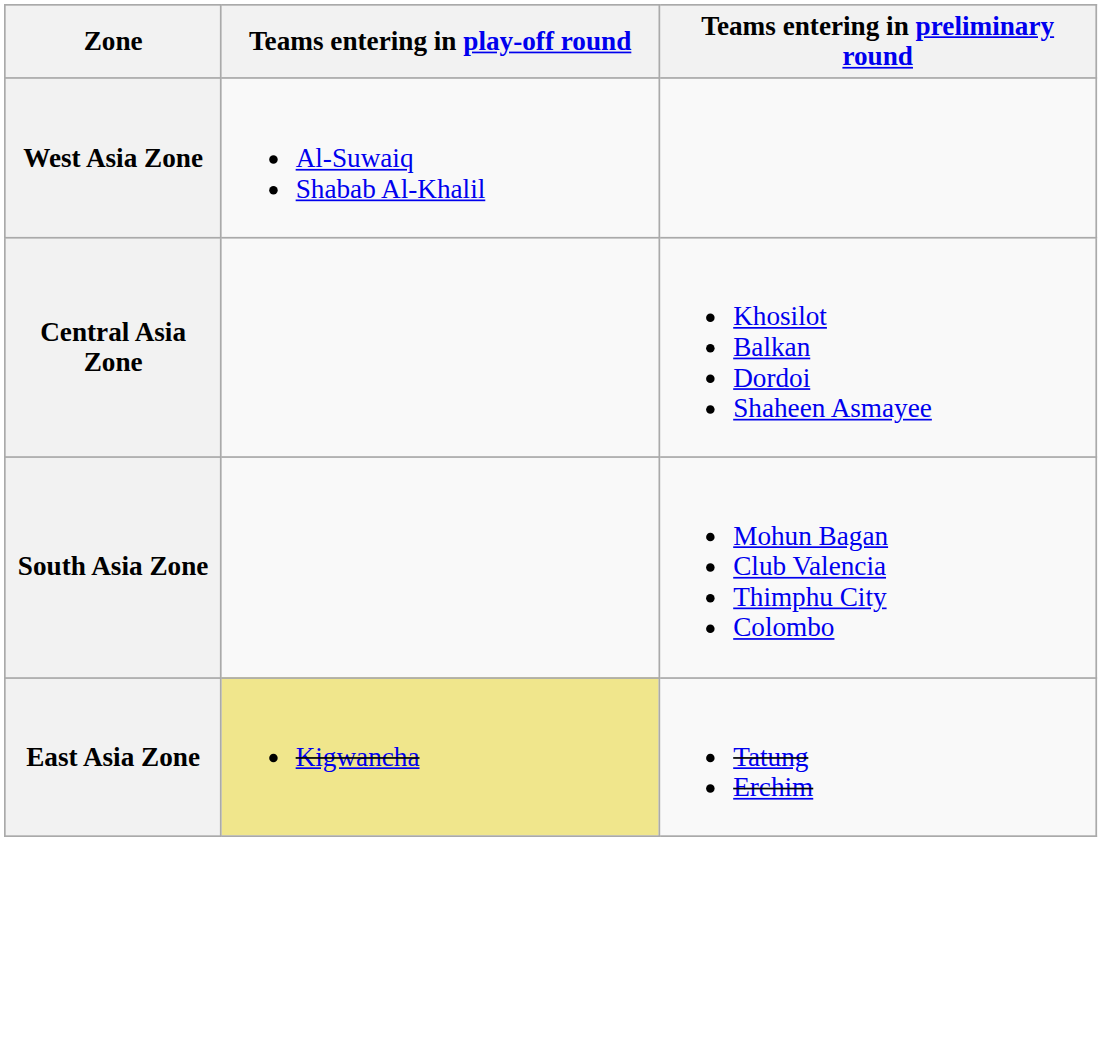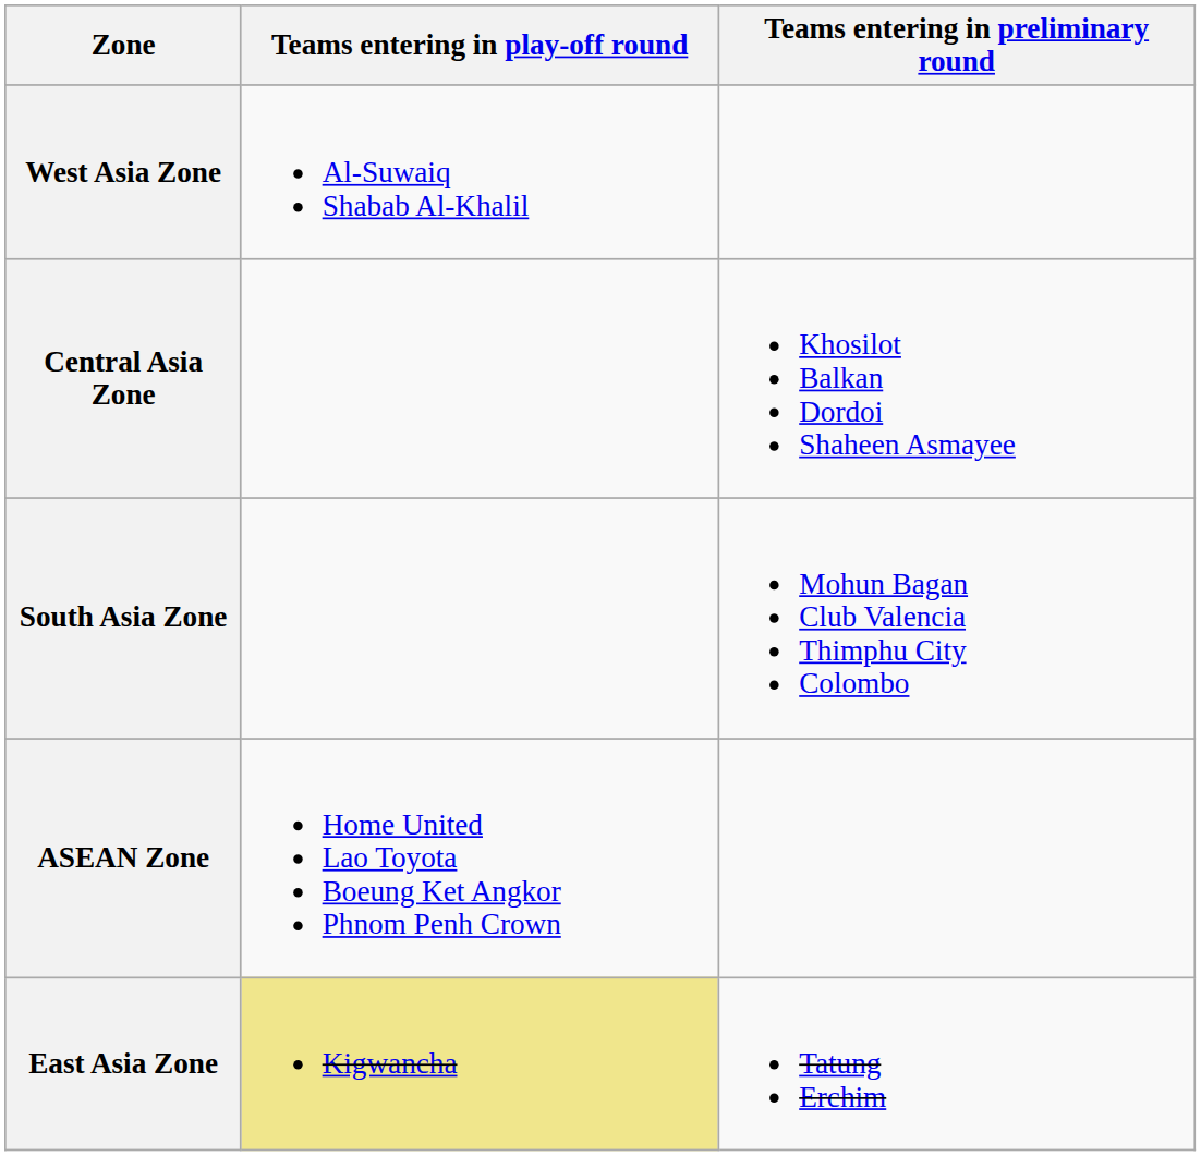 <table class="wikitable">
 <tr>
 <th width=120>Zone</th>
 <th width=250>Teams entering in <a href='#'>play-off round</a></th>
 <th width=250>Teams entering in <a href='#'>preliminary round</a></th>
 </tr>
 <tr>
 <th>West Asia Zone</th>
 <td valign=top><br><ul><li> <a href='#'>Al-Suwaiq</a></li><li> <a href='#'>Shabab Al-Khalil</a></li></ul></td>
 <td valign=top></td>
 </tr>
 <tr>
 <th>Central Asia Zone</th>
 <td valign=top></td>
 <td valign=top><br><ul><li> <a href='#'>Khosilot</a></li><li> <a href='#'>Balkan</a></li><li> <a href='#'>Dordoi</a></li><li> <a href='#'>Shaheen Asmayee</a></li></ul></td>
 </tr>
 <tr>
 <th>South Asia Zone</th>
 <td valign=top></td>
 <td valign=top><br><ul><li> <a href='#'>Mohun Bagan</a></li><li> <a href='#'>Club Valencia</a></li><li> <a href='#'>Thimphu City</a></li><li> <a href='#'>Colombo</a></li></ul></td>
 </tr>
 <tr>
+<th>ASEAN Zone</th>
+<td valign=top><br><ul><li> <a href='#'>Home United</a></li><li> <a href='#'>Lao Toyota</a></li><li> <a href='#'>Boeung Ket Angkor</a></li><li> <a href='#'>Phnom Penh Crown</a></li></ul></td>
+<td valign=top></td>
+</tr>
+<tr>
 <th>East Asia Zone</th>
 <td valign=top style="background: khaki;"><br><ul><li><del> <a href='#'>Kigwancha</a></del></li></ul></td>
 <td valign=top><br><ul><li><del> <a href='#'>Tatung</a></del></li><li><del> <a href='#'>Erchim</a></del></li></ul></td>
 </tr>
 </table>
